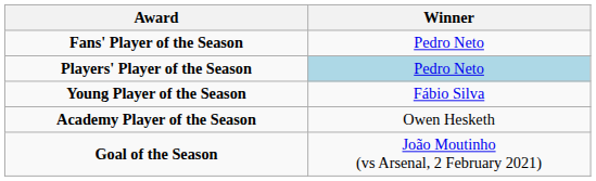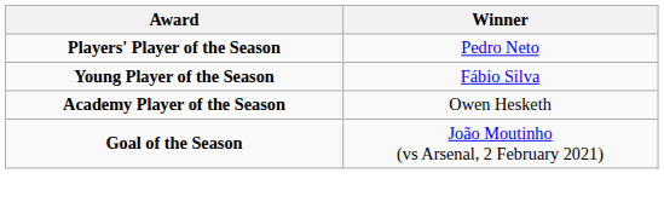 <table class="wikitable" style="text-align:center; font-size:95%;width:65%; text-align:left">
 <tr>
 <th>Award</th>
 <th>Winner</th>
 </tr>
 <tr style="text-align:center;">
-<td><strong>Fans' Player of the Season</strong></td>
+<td><strong>Players' Player of the Season</strong></td>
 <td style="text-align:center;"><a href='#'>Pedro Neto</a></td>
-</tr>
-<tr style="text-align:center;">
-<td><strong>Players' Player of the Season</strong></td>
-<td style="background: lightblue; text-align:center;"><a href='#'>Pedro Neto</a></td>
 </tr>
 <tr>
 <td style="text-align:center;"><strong>Young Player of the Season</strong></td>
 <td style="text-align:center;"><a href='#'>Fábio Silva</a></td>
 </tr>
 <tr style="text-align:center;">
 <td><strong>Academy Player of the Season</strong></td>
 <td style="text-align:center;">Owen Hesketh</td>
 </tr>
 <tr>
 <td style="text-align:center;"><strong>Goal of the Season</strong></td>
 <td style="text-align:center;"><a href='#'>João Moutinho</a><br>(vs Arsenal, 2 February 2021)</td>
 </tr>
 </table>
